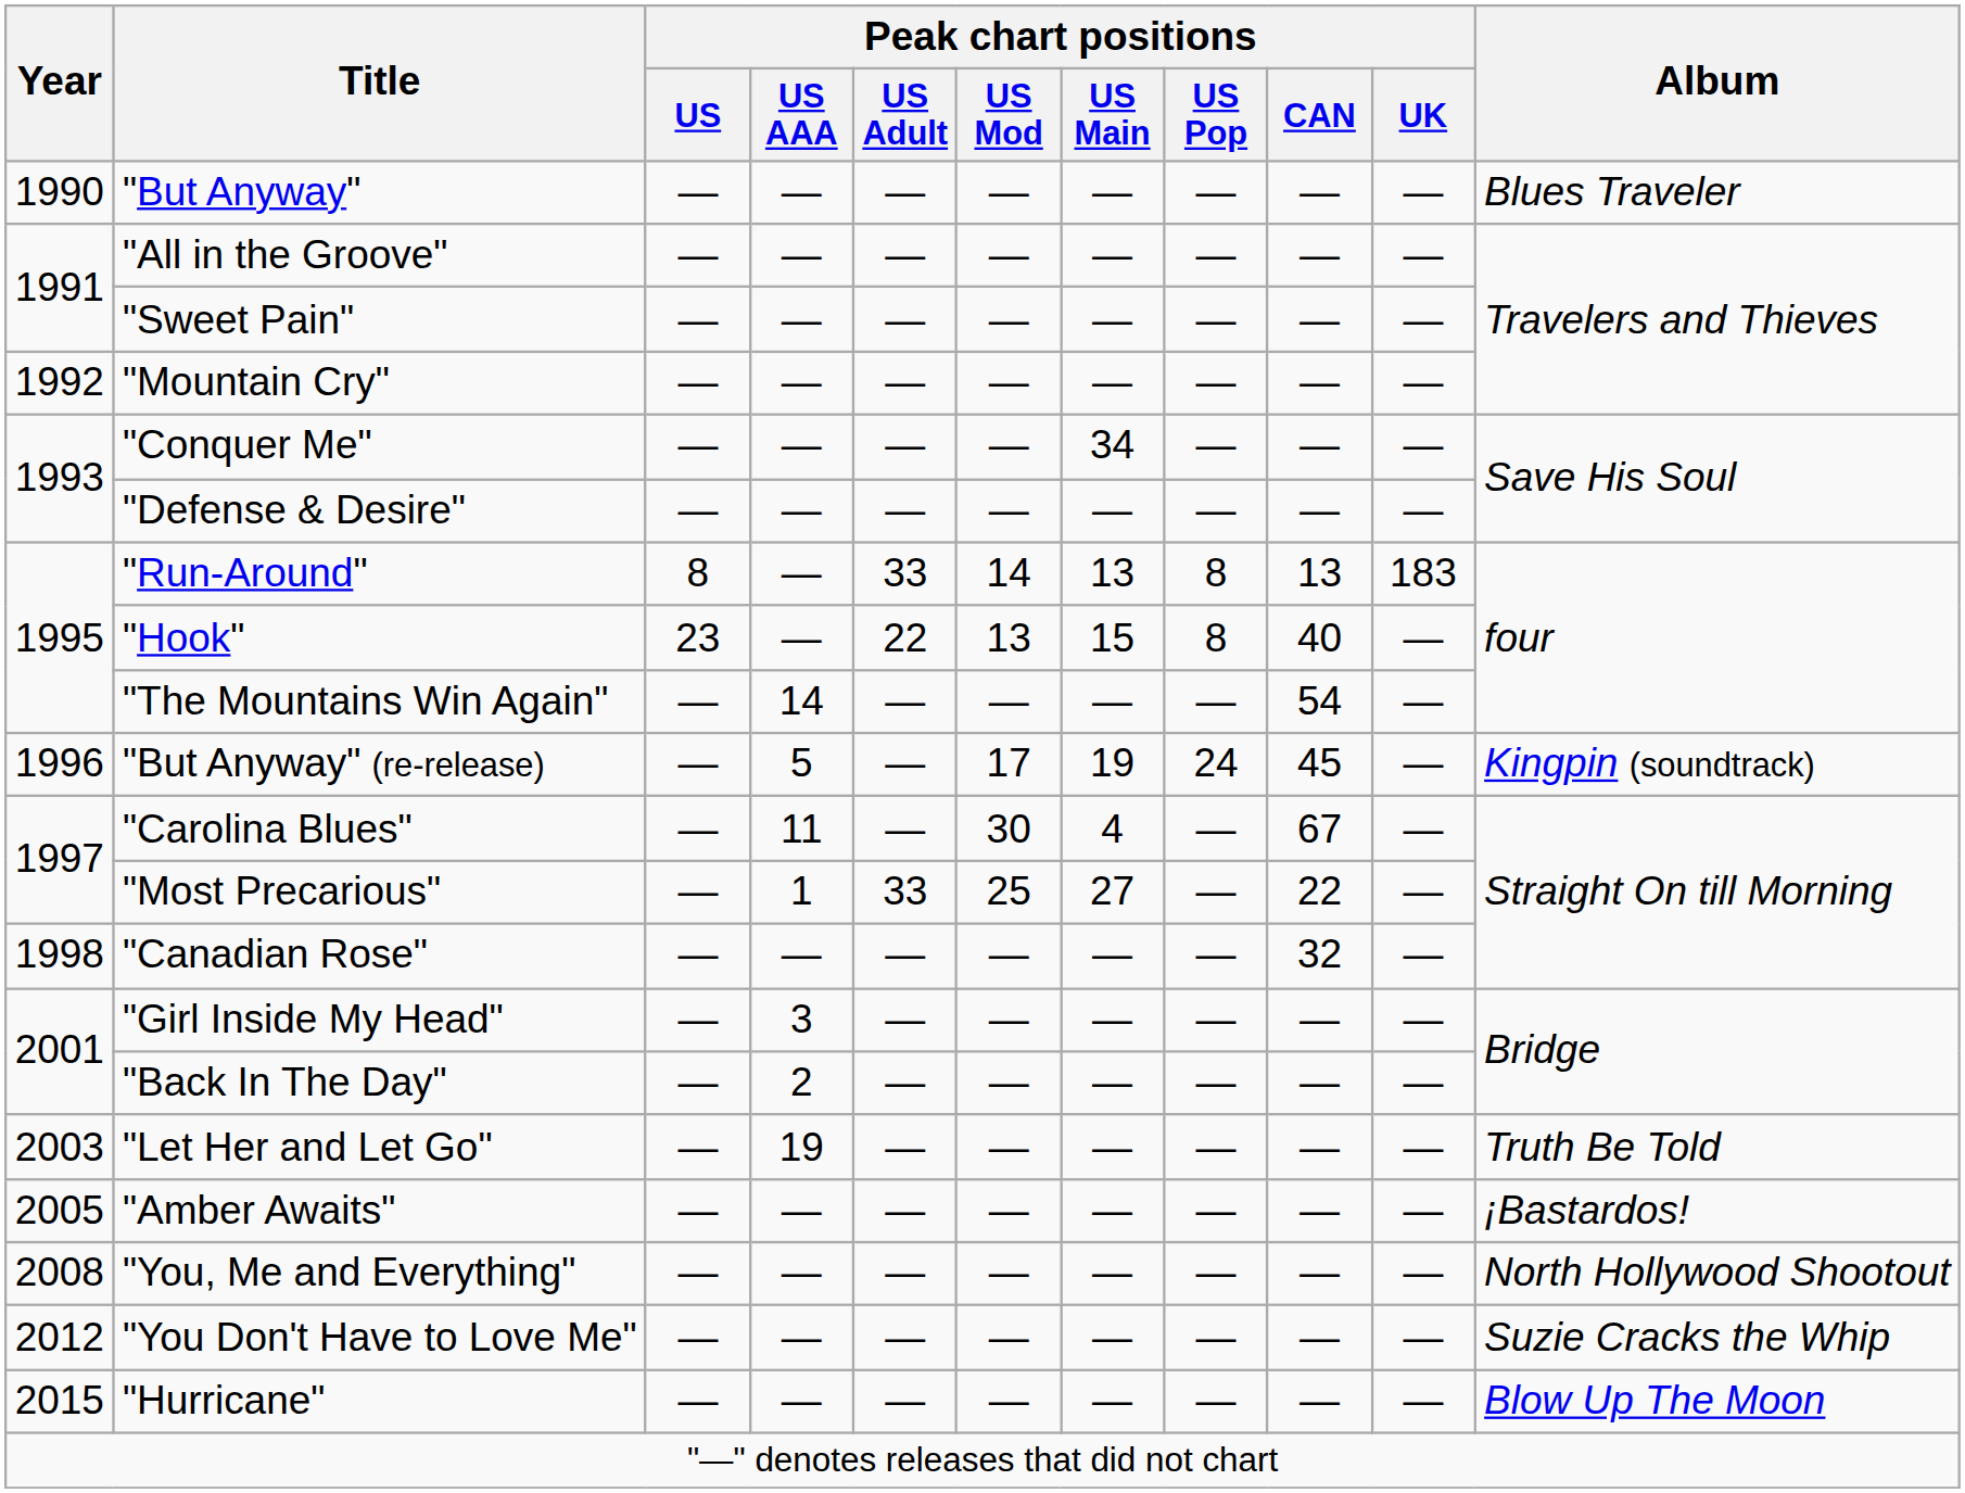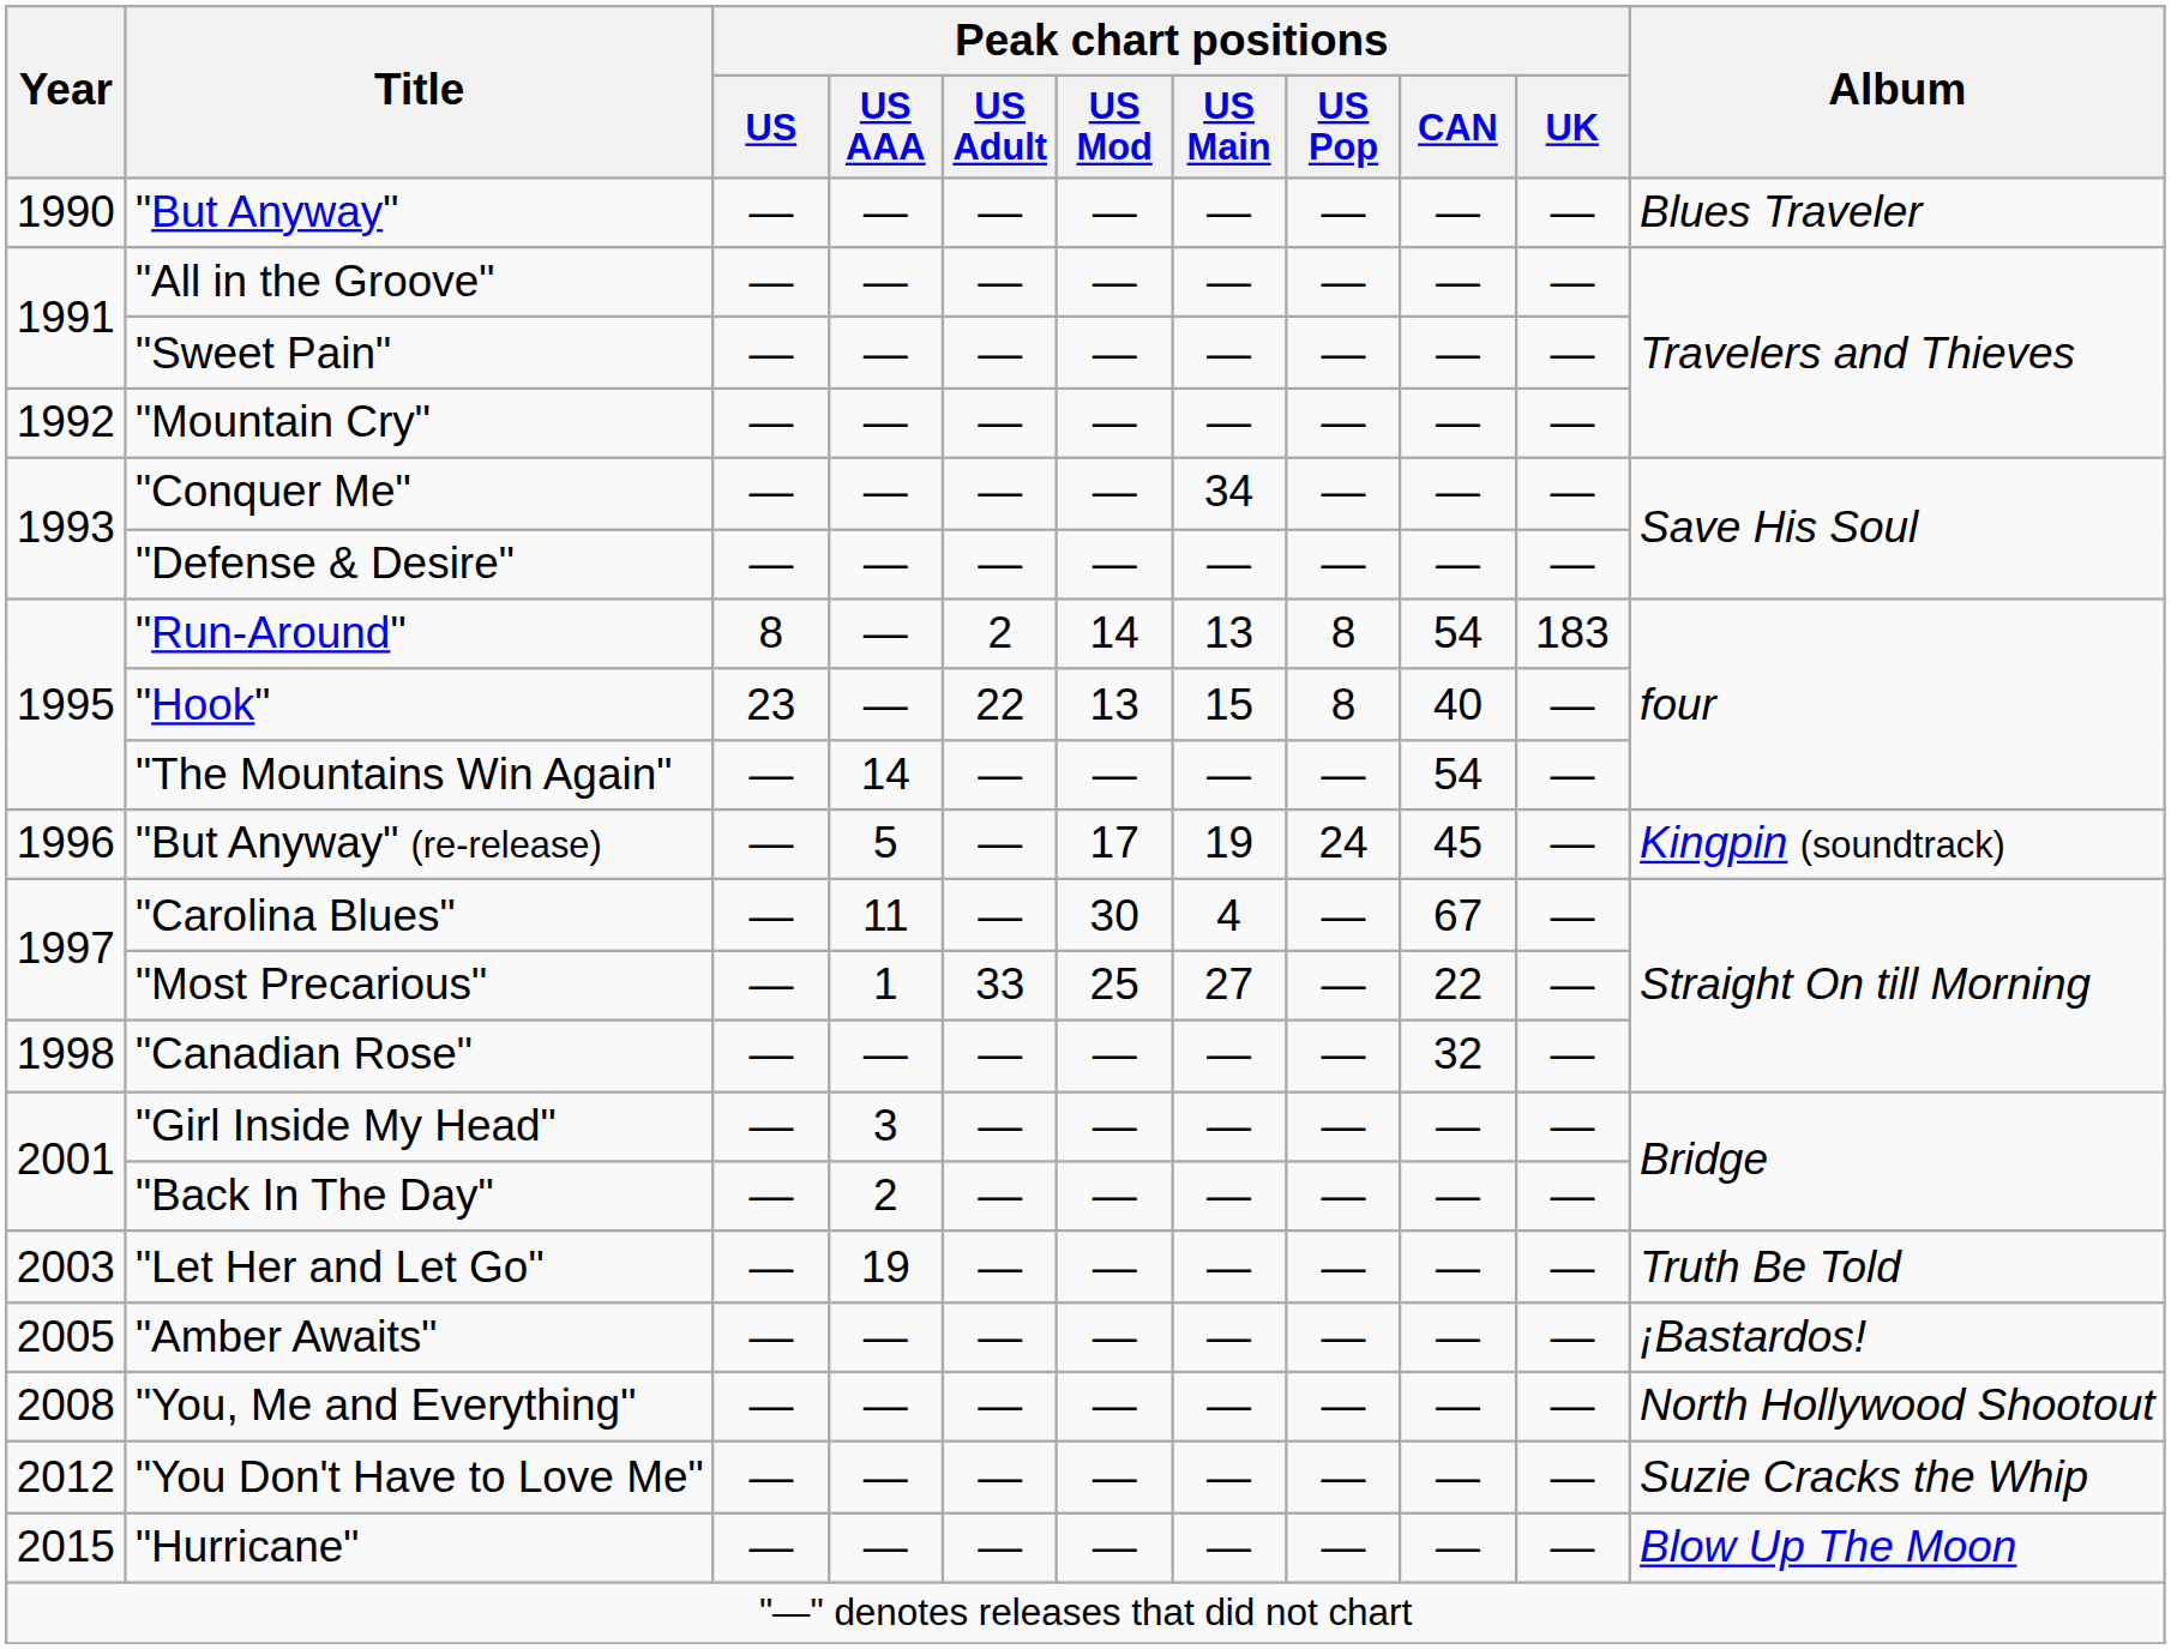 <table class="wikitable" style="text-align:center;">
 <tr>
 <th rowspan="2">Year</th>
 <th rowspan="2">Title</th>
 <th colspan="8">Peak chart positions</th>
 <th rowspan="2">Album</th>
 </tr>
 <tr style="font-size:smaller;">
 <th style="width:35px;"><a href='#'>US</a><br></th>
 <th style="width:35px;"><a href='#'>US<br>AAA</a><br></th>
 <th style="width:35px;"><a href='#'>US Adult</a><br></th>
 <th style="width:35px;"><a href='#'>US Mod</a><br></th>
 <th style="width:35px;"><a href='#'>US Main</a><br></th>
 <th style="width:35px;"><a href='#'>US<br>Pop</a><br></th>
 <th style="width:35px;"><a href='#'>CAN</a><br></th>
 <th style="width:35px;"><a href='#'>UK</a><br></th>
 </tr>
 <tr>
 <td>1990</td>
 <td style="text-align:left;">"<a href='#'>But Anyway</a>"</td>
 <td>—</td>
 <td>—</td>
 <td>—</td>
 <td>—</td>
 <td>—</td>
 <td>—</td>
 <td>—</td>
 <td>—</td>
 <td style="text-align:left;"><em>Blues Traveler</em></td>
 </tr>
 <tr>
 <td rowspan="2">1991</td>
 <td style="text-align:left;">"All in the Groove"</td>
 <td>—</td>
 <td>—</td>
 <td>—</td>
 <td>—</td>
 <td>—</td>
 <td>—</td>
 <td>—</td>
 <td>—</td>
 <td style="text-align:left;" rowspan="3"><em>Travelers and Thieves</em></td>
 </tr>
 <tr>
 <td style="text-align:left;">"Sweet Pain"</td>
 <td>—</td>
 <td>—</td>
 <td>—</td>
 <td>—</td>
 <td>—</td>
 <td>—</td>
 <td>—</td>
 <td>—</td>
 </tr>
 <tr>
 <td>1992</td>
 <td style="text-align:left;">"Mountain Cry"</td>
 <td>—</td>
 <td>—</td>
 <td>—</td>
 <td>—</td>
 <td>—</td>
 <td>—</td>
 <td>—</td>
 <td>—</td>
 </tr>
 <tr>
 <td rowspan="2">1993</td>
 <td style="text-align:left;">"Conquer Me"</td>
 <td>—</td>
 <td>—</td>
 <td>—</td>
 <td>—</td>
 <td>34</td>
 <td>—</td>
 <td>—</td>
 <td>—</td>
 <td style="text-align:left;" rowspan="2"><em>Save His Soul</em></td>
 </tr>
 <tr>
 <td style="text-align:left;">"Defense & Desire"</td>
 <td>—</td>
 <td>—</td>
 <td>—</td>
 <td>—</td>
 <td>—</td>
 <td>—</td>
 <td>—</td>
 <td>—</td>
 </tr>
 <tr>
 <td rowspan="3">1995</td>
 <td style="text-align:left;">"<a href='#'>Run-Around</a>"</td>
 <td>8</td>
 <td>—</td>
-<td>33</td>
+<td>2</td>
 <td>14</td>
 <td>13</td>
 <td>8</td>
-<td>13</td>
+<td>54</td>
 <td>183</td>
 <td style="text-align:left;" rowspan="3"><em>four</em></td>
 </tr>
 <tr>
 <td style="text-align:left;">"<a href='#'>Hook</a>"</td>
 <td>23</td>
 <td>—</td>
 <td>22</td>
 <td>13</td>
 <td>15</td>
 <td>8</td>
 <td>40</td>
 <td>—</td>
 </tr>
 <tr>
 <td style="text-align:left;">"The Mountains Win Again"</td>
 <td>—</td>
 <td>14</td>
 <td>—</td>
 <td>—</td>
 <td>—</td>
 <td>—</td>
 <td>54</td>
 <td>—</td>
 </tr>
 <tr>
 <td>1996</td>
 <td style="text-align:left;">"But Anyway" <small>(re-release)</small></td>
 <td>—</td>
 <td>5</td>
 <td>—</td>
 <td>17</td>
 <td>19</td>
 <td>24</td>
 <td>45</td>
 <td>—</td>
 <td style="text-align:left;"><em><a href='#'>Kingpin</a></em> <small>(soundtrack)</small></td>
 </tr>
 <tr>
 <td rowspan="2">1997</td>
 <td style="text-align:left;">"Carolina Blues"</td>
 <td>—</td>
 <td>11</td>
 <td>—</td>
 <td>30</td>
 <td>4</td>
 <td>—</td>
 <td>67</td>
 <td>—</td>
 <td style="text-align:left;" rowspan="3"><em>Straight On till Morning</em></td>
 </tr>
 <tr>
 <td style="text-align:left;">"Most Precarious"</td>
 <td>—</td>
 <td>1</td>
 <td>33</td>
 <td>25</td>
 <td>27</td>
 <td>—</td>
 <td>22</td>
 <td>—</td>
 </tr>
 <tr>
 <td>1998</td>
 <td style="text-align:left;">"Canadian Rose"</td>
 <td>—</td>
 <td>—</td>
 <td>—</td>
 <td>—</td>
 <td>—</td>
 <td>—</td>
 <td>32</td>
 <td>—</td>
 </tr>
 <tr>
 <td rowspan="2">2001</td>
 <td style="text-align:left;">"Girl Inside My Head"</td>
 <td>—</td>
 <td>3</td>
 <td>—</td>
 <td>—</td>
 <td>—</td>
 <td>—</td>
 <td>—</td>
 <td>—</td>
 <td style="text-align:left;" rowspan="2"><em>Bridge</em></td>
 </tr>
 <tr>
 <td style="text-align:left;">"Back In The Day"</td>
 <td>—</td>
 <td>2</td>
 <td>—</td>
 <td>—</td>
 <td>—</td>
 <td>—</td>
 <td>—</td>
 <td>—</td>
 </tr>
 <tr>
 <td>2003</td>
 <td style="text-align:left;">"Let Her and Let Go"</td>
 <td>—</td>
 <td>19</td>
 <td>—</td>
 <td>—</td>
 <td>—</td>
 <td>—</td>
 <td>—</td>
 <td>—</td>
 <td style="text-align:left;"><em>Truth Be Told</em></td>
 </tr>
 <tr>
 <td>2005</td>
 <td style="text-align:left;">"Amber Awaits"</td>
 <td>—</td>
 <td>—</td>
 <td>—</td>
 <td>—</td>
 <td>—</td>
 <td>—</td>
 <td>—</td>
 <td>—</td>
 <td style="text-align:left;"><em>¡Bastardos!</em></td>
 </tr>
 <tr>
 <td>2008</td>
 <td style="text-align:left;">"You, Me and Everything"</td>
 <td>—</td>
 <td>—</td>
 <td>—</td>
 <td>—</td>
 <td>—</td>
 <td>—</td>
 <td>—</td>
 <td>—</td>
 <td style="text-align:left;"><em>North Hollywood Shootout</em></td>
 </tr>
 <tr>
 <td>2012</td>
 <td style="text-align:left;">"You Don't Have to Love Me"</td>
 <td>—</td>
 <td>—</td>
 <td>—</td>
 <td>—</td>
 <td>—</td>
 <td>—</td>
 <td>—</td>
 <td>—</td>
 <td style="text-align:left;"><em>Suzie Cracks the Whip</em></td>
 </tr>
 <tr>
 <td>2015</td>
 <td style="text-align:left;">"Hurricane"<br></td>
 <td>—</td>
 <td>—</td>
 <td>—</td>
 <td>—</td>
 <td>—</td>
 <td>—</td>
 <td>—</td>
 <td>—</td>
 <td style="text-align:left;"><em><a href='#'>Blow Up The Moon</a></em></td>
 </tr>
 <tr>
 <td colspan="11" style="font-size:85%">"—" denotes releases that did not chart</td>
 </tr>
 </table>
